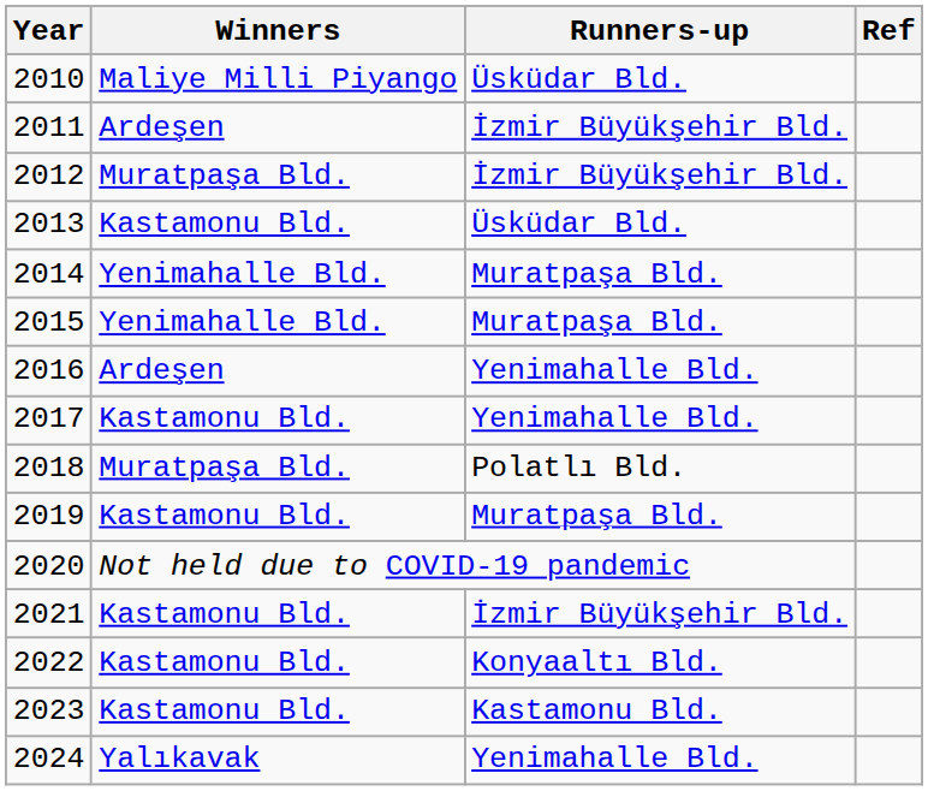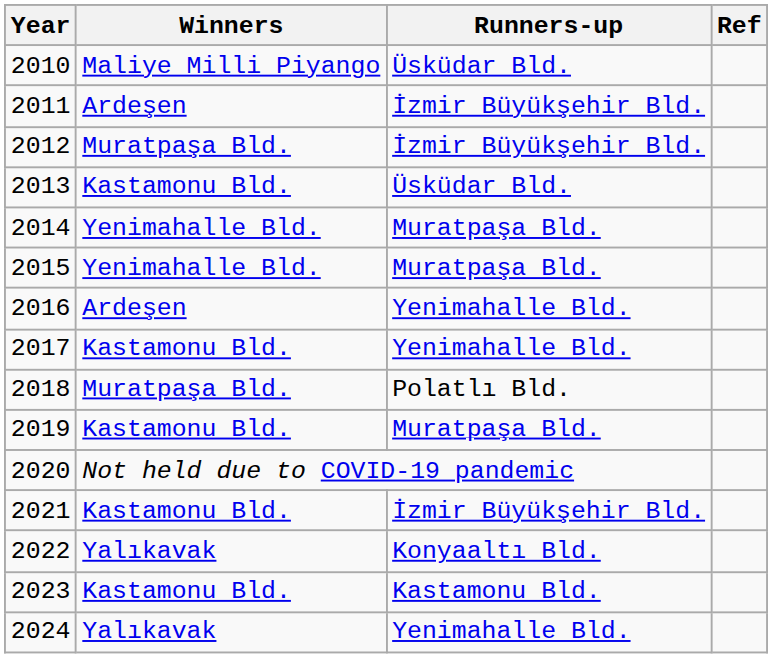 <table class=wikitable>
 <tr>
 <th>Year</th>
 <th>Winners</th>
 <th>Runners-up</th>
 <th>Ref</th>
 </tr>
 <tr>
 <td>2010</td>
 <td><a href='#'>Maliye Milli Piyango</a></td>
 <td><a href='#'>Üsküdar Bld.</a></td>
 <td></td>
 </tr>
 <tr>
 <td>2011</td>
 <td><a href='#'>Ardeşen</a></td>
 <td><a href='#'>İzmir Büyükşehir Bld.</a></td>
 <td></td>
 </tr>
 <tr>
 <td>2012</td>
 <td><a href='#'>Muratpaşa Bld.</a></td>
 <td><a href='#'>İzmir Büyükşehir Bld.</a></td>
 <td></td>
 </tr>
 <tr>
 <td>2013</td>
 <td><a href='#'>Kastamonu Bld.</a></td>
 <td><a href='#'>Üsküdar Bld.</a></td>
 <td></td>
 </tr>
 <tr>
 <td>2014</td>
 <td><a href='#'>Yenimahalle Bld.</a></td>
 <td><a href='#'>Muratpaşa Bld.</a></td>
 <td></td>
 </tr>
 <tr>
 <td>2015</td>
 <td><a href='#'>Yenimahalle Bld.</a></td>
 <td><a href='#'>Muratpaşa Bld.</a></td>
 <td></td>
 </tr>
 <tr>
 <td>2016</td>
 <td><a href='#'>Ardeşen</a></td>
 <td><a href='#'>Yenimahalle Bld.</a></td>
 <td></td>
 </tr>
 <tr>
 <td>2017</td>
 <td><a href='#'>Kastamonu Bld.</a></td>
 <td><a href='#'>Yenimahalle Bld.</a></td>
 <td></td>
 </tr>
 <tr>
 <td>2018</td>
 <td><a href='#'>Muratpaşa Bld.</a></td>
 <td>Polatlı Bld.</td>
 <td></td>
 </tr>
 <tr>
 <td>2019</td>
 <td><a href='#'>Kastamonu Bld.</a></td>
 <td><a href='#'>Muratpaşa Bld.</a></td>
 <td></td>
 </tr>
 <tr>
 <td>2020</td>
 <td colspan=2><em>Not held due to</em> <a href='#'>COVID-19 pandemic</a></td>
 <td></td>
 </tr>
 <tr>
 <td>2021</td>
 <td><a href='#'>Kastamonu Bld.</a></td>
 <td><a href='#'>İzmir Büyükşehir Bld.</a></td>
 <td></td>
 </tr>
 <tr>
 <td>2022</td>
-<td><a href='#'>Kastamonu Bld.</a></td>
+<td><a href='#'>Yalıkavak</a></td>
 <td><a href='#'>Konyaaltı Bld.</a></td>
 <td></td>
 </tr>
 <tr>
 <td>2023</td>
 <td><a href='#'>Kastamonu Bld.</a></td>
 <td><a href='#'>Kastamonu Bld.</a></td>
 <td></td>
 </tr>
 <tr>
 <td>2024</td>
 <td><a href='#'>Yalıkavak</a></td>
 <td><a href='#'>Yenimahalle Bld.</a></td>
 <td></td>
 </tr>
 </table>
